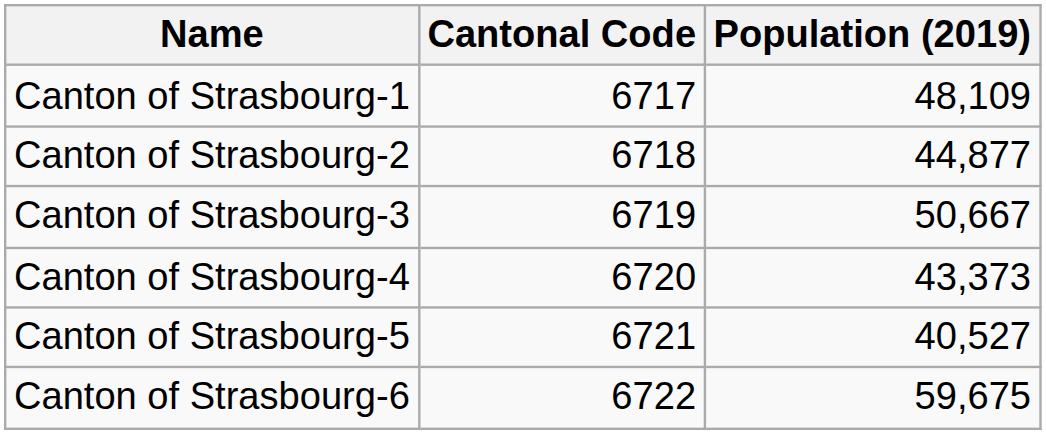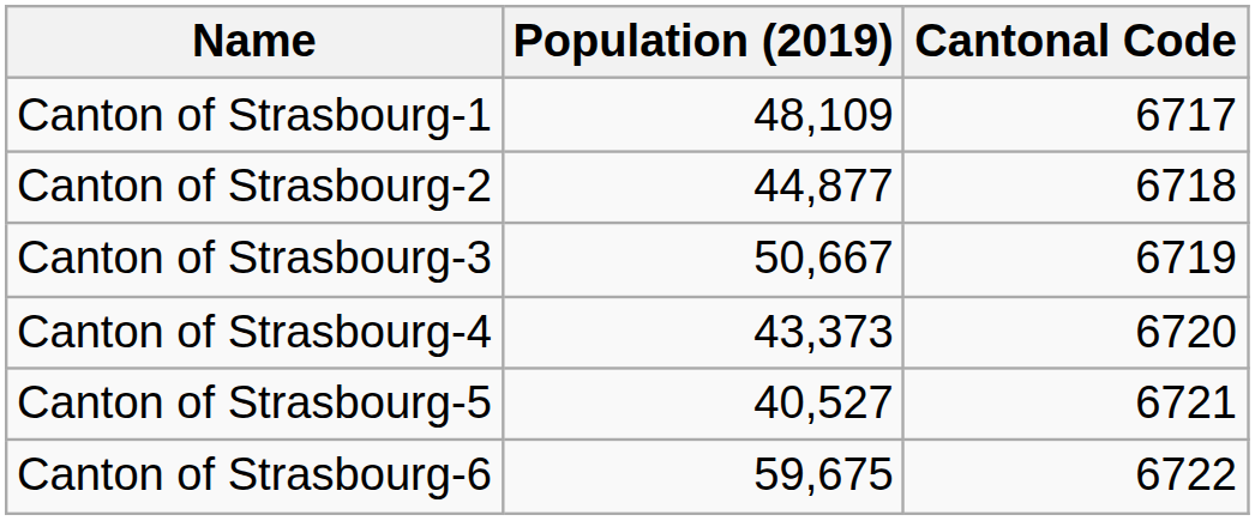 <table class="wikitable">
 <tr>
 <th>Name</th>
+<th>Population (2019)</th>
 <th>Cantonal Code</th>
-<th>Population (2019)</th>
 </tr>
 <tr>
 <td>Canton of Strasbourg-1</td>
+<td align="right">48,109</td>
 <td align="right">6717</td>
-<td align="right">48,109</td>
 </tr>
 <tr>
 <td>Canton of Strasbourg-2</td>
+<td align="right">44,877</td>
 <td align="right">6718</td>
-<td align="right">44,877</td>
 </tr>
 <tr>
 <td>Canton of Strasbourg-3</td>
+<td align="right">50,667</td>
 <td align="right">6719</td>
-<td align="right">50,667</td>
 </tr>
 <tr>
 <td>Canton of Strasbourg-4</td>
+<td align="right">43,373</td>
 <td align="right">6720</td>
-<td align="right">43,373</td>
 </tr>
 <tr>
 <td>Canton of Strasbourg-5</td>
+<td align="right">40,527</td>
 <td align="right">6721</td>
-<td align="right">40,527</td>
 </tr>
 <tr>
 <td>Canton of Strasbourg-6</td>
+<td align="right">59,675</td>
 <td align="right">6722</td>
-<td align="right">59,675</td>
 </tr>
 </table>
